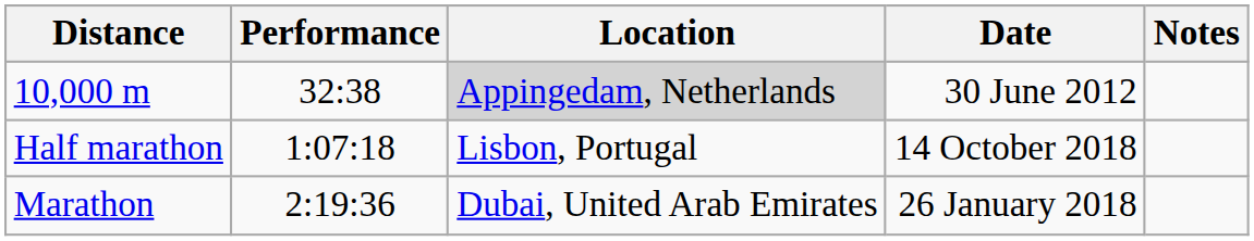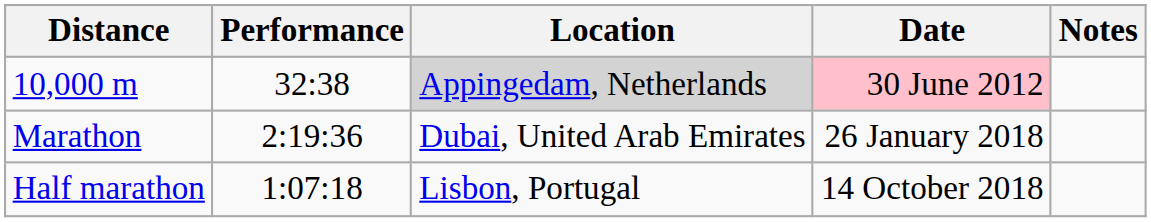 <table class="wikitable">
 <tr>
 <th>Distance</th>
 <th>Performance</th>
 <th>Location</th>
 <th>Date</th>
 <th>Notes</th>
 </tr>
 <tr>
 <td><a href='#'>10,000 m</a></td>
 <td style="text-align:center;">32:38</td>
 <td style="background: lightgrey;"><a href='#'>Appingedam</a>, Netherlands</td>
-<td style="text-align:right;">30 June 2012</td>
+<td style="background: pink; text-align:right;">30 June 2012</td>
+<td></td>
+</tr>
+<tr>
+<td><a href='#'>Marathon</a></td>
+<td style="text-align:center;">2:19:36</td>
+<td><a href='#'>Dubai</a>, United Arab Emirates</td>
+<td style="text-align:right;">26 January 2018</td>
 <td></td>
 </tr>
 <tr>
 <td><a href='#'>Half marathon</a></td>
 <td style="text-align:center;">1:07:18</td>
 <td><a href='#'>Lisbon</a>, Portugal</td>
 <td style="text-align:right;">14 October 2018</td>
 <td></td>
 </tr>
-<tr>
-<td><a href='#'>Marathon</a></td>
-<td style="text-align:center;">2:19:36</td>
-<td><a href='#'>Dubai</a>, United Arab Emirates</td>
-<td style="text-align:right;">26 January 2018</td>
-<td></td>
-</tr>
 </table>
